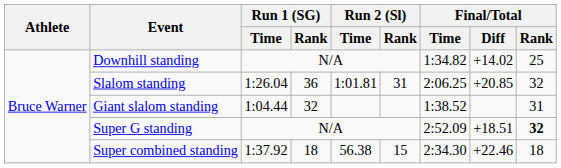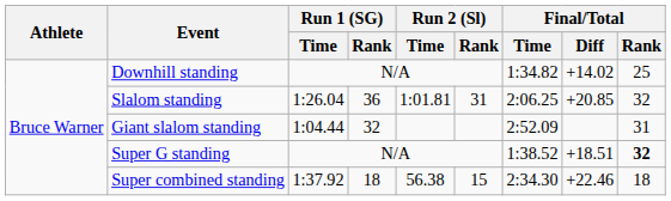 <table class="wikitable" style="font-size:100%">
 <tr>
 <th rowspan="2">Athlete</th>
 <th rowspan="2">Event</th>
 <th colspan="2">Run 1 (SG)</th>
 <th colspan="2">Run 2 (Sl)</th>
 <th colspan="3">Final/Total</th>
 </tr>
 <tr>
 <th>Time</th>
 <th>Rank</th>
 <th>Time</th>
 <th>Rank</th>
 <th>Time</th>
 <th>Diff</th>
 <th>Rank</th>
 </tr>
 <tr>
 <td rowspan=5><a href='#'>Bruce Warner</a></td>
 <td><a href='#'>Downhill standing</a></td>
 <td colspan=4 align="center">N/A</td>
 <td align="center">1:34.82</td>
 <td align="center">+14.02</td>
 <td align="center">25</td>
 </tr>
 <tr>
 <td><a href='#'>Slalom standing</a></td>
 <td align="center">1:26.04</td>
 <td align="center">36</td>
 <td align="center">1:01.81</td>
 <td align="center">31</td>
 <td align="center">2:06.25</td>
 <td align="center">+20.85</td>
 <td align="center">32</td>
 </tr>
 <tr>
 <td><a href='#'>Giant slalom standing</a></td>
 <td align="center">1:04.44</td>
 <td align="center">32</td>
 <td align="center"></td>
 <td align="center"></td>
-<td align="center">1:38.52</td>
+<td align="center">2:52.09</td>
 <td align="center"></td>
 <td align="center">31</td>
 </tr>
 <tr>
 <td><a href='#'>Super G standing</a></td>
 <td colspan=4 align="center">N/A</td>
-<td align="center">2:52.09</td>
+<td align="center">1:38.52</td>
 <td align="center">+18.51</td>
 <td align="center"><strong>32</strong></td>
 </tr>
 <tr>
 <td><a href='#'>Super combined standing</a></td>
 <td align="center">1:37.92</td>
 <td align="center">18</td>
 <td align="center">56.38</td>
 <td align="center">15</td>
 <td align="center">2:34.30</td>
 <td align="center">+22.46</td>
 <td align="center">18</td>
 </tr>
 </table>
